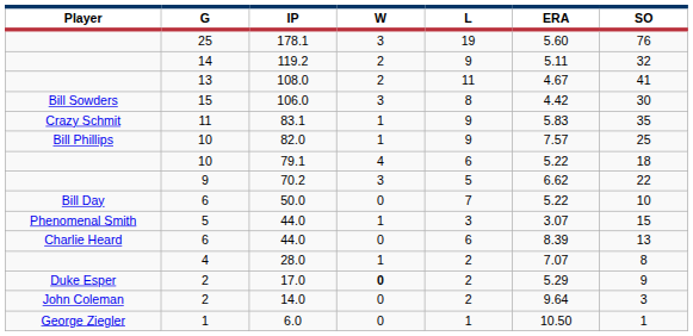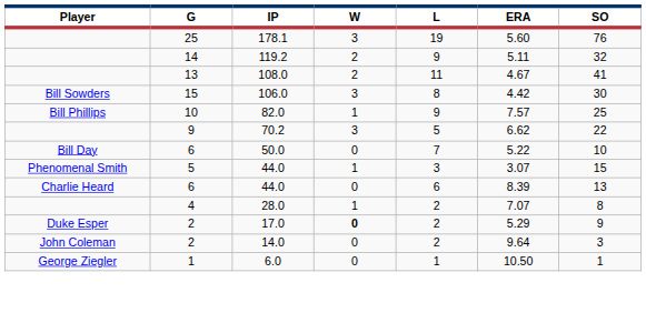 <table class="wikitable sortable">
 <tr>
 <th style="background:#FFFFFF; border-top:#023465 5px solid; border-bottom:#ba313c 5px solid;" width="16%">Player</th>
 <th style="background:#FFFFFF; border-top:#023465 5px solid; border-bottom:#ba313c 5px solid;" width="9%">G</th>
 <th style="background:#FFFFFF; border-top:#023465 5px solid; border-bottom:#ba313c 5px solid;" width="9%">IP</th>
 <th style="background:#FFFFFF; border-top:#023465 5px solid; border-bottom:#ba313c 5px solid;" width="9%">W</th>
 <th style="background:#FFFFFF; border-top:#023465 5px solid; border-bottom:#ba313c 5px solid;" width="9%">L</th>
 <th style="background:#FFFFFF; border-top:#023465 5px solid; border-bottom:#ba313c 5px solid;" width="9%">ERA</th>
 <th style="background:#FFFFFF; border-top:#023465 5px solid; border-bottom:#ba313c 5px solid;" width="9%">SO</th>
 </tr>
 <tr align="center">
 <td></td>
 <td>25</td>
 <td>178.1</td>
 <td>3</td>
 <td>19</td>
 <td>5.60</td>
 <td>76</td>
 </tr>
 <tr align="center">
 <td></td>
 <td>14</td>
 <td>119.2</td>
 <td>2</td>
 <td>9</td>
 <td>5.11</td>
 <td>32</td>
 </tr>
 <tr align="center">
 <td></td>
 <td>13</td>
 <td>108.0</td>
 <td>2</td>
 <td>11</td>
 <td>4.67</td>
 <td>41</td>
 </tr>
 <tr align="center">
 <td><a href='#'>Bill Sowders</a></td>
 <td>15</td>
 <td>106.0</td>
 <td>3</td>
 <td>8</td>
 <td>4.42</td>
 <td>30</td>
 </tr>
 <tr align=center>
-<td><a href='#'>Crazy Schmit</a></td>
-<td>11</td>
-<td>83.1</td>
-<td>1</td>
-<td>9</td>
-<td>5.83</td>
-<td>35</td>
-</tr>
-<tr align=center>
 <td><a href='#'>Bill Phillips</a></td>
 <td>10</td>
 <td>82.0</td>
 <td>1</td>
 <td>9</td>
 <td>7.57</td>
 <td>25</td>
-</tr>
-<tr align=center>
-<td></td>
-<td>10</td>
-<td>79.1</td>
-<td>4</td>
-<td>6</td>
-<td>5.22</td>
-<td>18</td>
 </tr>
 <tr align="center">
 <td></td>
 <td>9</td>
 <td>70.2</td>
 <td>3</td>
 <td>5</td>
 <td>6.62</td>
 <td>22</td>
 </tr>
 <tr align="center">
 <td><a href='#'>Bill Day</a></td>
 <td>6</td>
 <td>50.0</td>
 <td>0</td>
 <td>7</td>
 <td>5.22</td>
 <td>10</td>
 </tr>
 <tr align=center>
 <td><a href='#'>Phenomenal Smith</a></td>
 <td>5</td>
 <td>44.0</td>
 <td>1</td>
 <td>3</td>
 <td>3.07</td>
 <td>15</td>
 </tr>
 <tr align=center>
 <td><a href='#'>Charlie Heard</a></td>
 <td>6</td>
 <td>44.0</td>
 <td>0</td>
 <td>6</td>
 <td>8.39</td>
 <td>13</td>
 </tr>
 <tr align=center>
 <td></td>
 <td>4</td>
 <td>28.0</td>
 <td>1</td>
 <td>2</td>
 <td>7.07</td>
 <td>8</td>
 </tr>
 <tr align="center">
 <td><a href='#'>Duke Esper</a></td>
 <td>2</td>
 <td>17.0</td>
 <td><strong>0</strong></td>
 <td>2</td>
 <td>5.29</td>
 <td>9</td>
 </tr>
 <tr align=center>
 <td><a href='#'>John Coleman</a></td>
 <td>2</td>
 <td>14.0</td>
 <td>0</td>
 <td>2</td>
 <td>9.64</td>
 <td>3</td>
 </tr>
 <tr align=center>
 <td><a href='#'>George Ziegler</a></td>
 <td>1</td>
 <td>6.0</td>
 <td>0</td>
 <td>1</td>
 <td>10.50</td>
 <td>1</td>
 </tr>
 </table>
